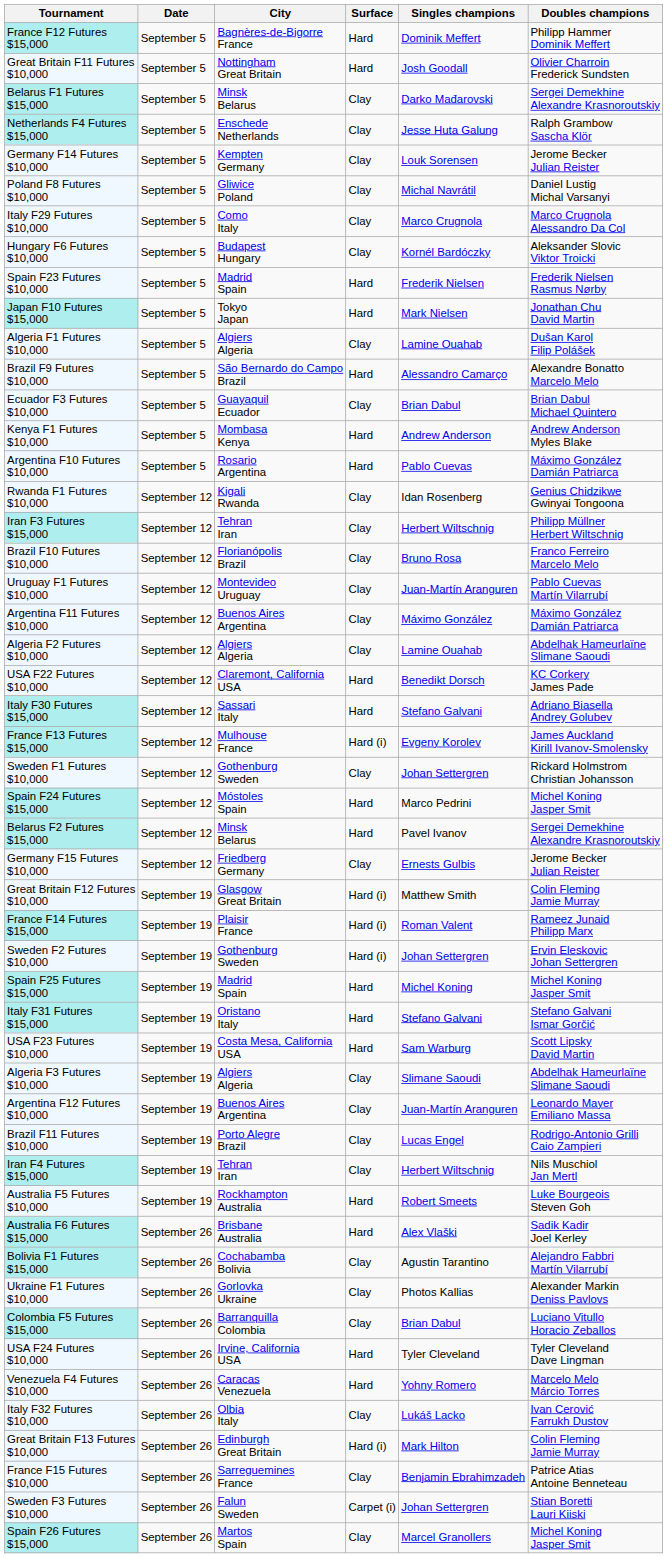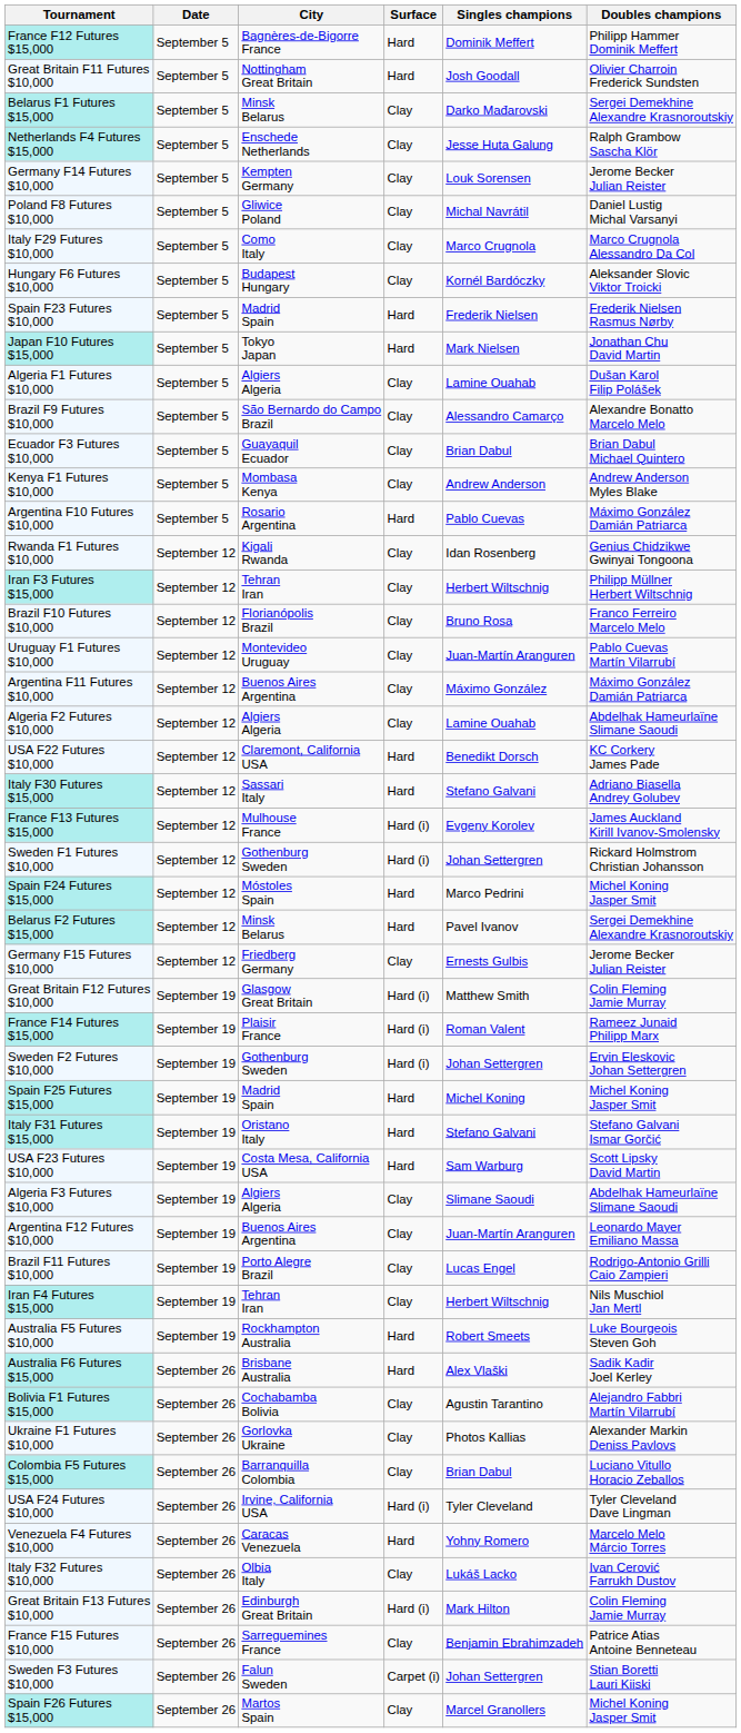 <table class="sortable wikitable" style="font-size:90%">
 <tr>
 <th>Tournament</th>
 <th>Date</th>
 <th>City</th>
 <th>Surface</th>
 <th>Singles champions</th>
 <th>Doubles champions</th>
 </tr>
 <tr>
 <td style="background:#afeeee;">France F12 Futures<br>$15,000</td>
 <td>September 5</td>
 <td><a href='#'>Bagnères-de-Bigorre</a><br>France</td>
 <td>Hard</td>
 <td> <a href='#'>Dominik Meffert</a></td>
 <td> Philipp Hammer<br> <a href='#'>Dominik Meffert</a></td>
 </tr>
 <tr>
 <td style="background:#f0f8ff;">Great Britain F11 Futures<br>$10,000</td>
 <td>September 5</td>
 <td><a href='#'>Nottingham</a><br>Great Britain</td>
 <td>Hard</td>
 <td> <a href='#'>Josh Goodall</a></td>
 <td> <a href='#'>Olivier Charroin</a><br> Frederick Sundsten</td>
 </tr>
 <tr>
 <td style="background:#afeeee;">Belarus F1 Futures<br>$15,000</td>
 <td>September 5</td>
 <td><a href='#'>Minsk</a><br>Belarus</td>
 <td>Clay</td>
 <td> <a href='#'>Darko Mađarovski</a></td>
 <td> <a href='#'>Sergei Demekhine</a><br> <a href='#'>Alexandre Krasnoroutskiy</a></td>
 </tr>
 <tr>
 <td style="background:#afeeee;">Netherlands F4 Futures<br>$15,000</td>
 <td>September 5</td>
 <td><a href='#'>Enschede</a><br>Netherlands</td>
 <td>Clay</td>
 <td> <a href='#'>Jesse Huta Galung</a></td>
 <td> Ralph Grambow<br> <a href='#'>Sascha Klör</a></td>
 </tr>
 <tr>
 <td style="background:#f0f8ff;">Germany F14 Futures<br>$10,000</td>
 <td>September 5</td>
 <td><a href='#'>Kempten</a><br>Germany</td>
 <td>Clay</td>
 <td> <a href='#'>Louk Sorensen</a></td>
 <td> Jerome Becker<br> <a href='#'>Julian Reister</a></td>
 </tr>
 <tr>
 <td style="background:#f0f8ff;">Poland F8 Futures<br>$10,000</td>
 <td>September 5</td>
 <td><a href='#'>Gliwice</a><br>Poland</td>
 <td>Clay</td>
 <td> <a href='#'>Michal Navrátil</a></td>
 <td> Daniel Lustig<br> Michal Varsanyi</td>
 </tr>
 <tr>
 <td style="background:#f0f8ff;">Italy F29 Futures<br>$10,000</td>
 <td>September 5</td>
 <td><a href='#'>Como</a><br>Italy</td>
 <td>Clay</td>
 <td> <a href='#'>Marco Crugnola</a></td>
 <td> <a href='#'>Marco Crugnola</a><br> <a href='#'>Alessandro Da Col</a></td>
 </tr>
 <tr>
 <td style="background:#f0f8ff;">Hungary F6 Futures<br>$10,000</td>
 <td>September 5</td>
 <td><a href='#'>Budapest</a><br>Hungary</td>
 <td>Clay</td>
 <td> <a href='#'>Kornél Bardóczky</a></td>
 <td> Aleksander Slovic<br> <a href='#'>Viktor Troicki</a></td>
 </tr>
 <tr>
 <td style="background:#f0f8ff;">Spain F23 Futures<br>$10,000</td>
 <td>September 5</td>
 <td><a href='#'>Madrid</a><br>Spain</td>
 <td>Hard</td>
 <td> <a href='#'>Frederik Nielsen</a></td>
 <td> <a href='#'>Frederik Nielsen</a><br> <a href='#'>Rasmus Nørby</a></td>
 </tr>
 <tr>
 <td style="background:#afeeee;">Japan F10 Futures<br>$15,000</td>
 <td>September 5</td>
 <td>Tokyo<br>Japan</td>
 <td>Hard</td>
 <td> <a href='#'>Mark Nielsen</a></td>
 <td> <a href='#'>Jonathan Chu</a><br> <a href='#'>David Martin</a></td>
 </tr>
 <tr>
 <td style="background:#f0f8ff;">Algeria F1 Futures<br>$10,000</td>
 <td>September 5</td>
 <td><a href='#'>Algiers</a><br>Algeria</td>
 <td>Clay</td>
 <td> <a href='#'>Lamine Ouahab</a></td>
 <td> <a href='#'>Dušan Karol</a><br> <a href='#'>Filip Polášek</a></td>
 </tr>
 <tr>
 <td style="background:#f0f8ff;">Brazil F9 Futures<br>$10,000</td>
 <td>September 5</td>
 <td><a href='#'>São Bernardo do Campo</a><br>Brazil</td>
-<td>Hard</td>
+<td>Clay</td>
 <td> <a href='#'>Alessandro Camarço</a></td>
 <td> Alexandre Bonatto<br> <a href='#'>Marcelo Melo</a></td>
 </tr>
 <tr>
 <td style="background:#f0f8ff;">Ecuador F3 Futures<br>$10,000</td>
 <td>September 5</td>
 <td><a href='#'>Guayaquil</a><br>Ecuador</td>
 <td>Clay</td>
 <td> <a href='#'>Brian Dabul</a></td>
 <td> <a href='#'>Brian Dabul</a><br> <a href='#'>Michael Quintero</a></td>
 </tr>
 <tr>
 <td style="background:#f0f8ff;">Kenya F1 Futures<br>$10,000</td>
 <td>September 5</td>
 <td><a href='#'>Mombasa</a><br>Kenya</td>
-<td>Hard</td>
+<td>Clay</td>
 <td> <a href='#'>Andrew Anderson</a></td>
 <td> <a href='#'>Andrew Anderson</a><br> Myles Blake</td>
 </tr>
 <tr>
 <td style="background:#f0f8ff;">Argentina F10 Futures<br>$10,000</td>
 <td>September 5</td>
 <td><a href='#'>Rosario</a><br>Argentina</td>
 <td>Hard</td>
 <td> <a href='#'>Pablo Cuevas</a></td>
 <td> <a href='#'>Máximo González</a><br> <a href='#'>Damián Patriarca</a></td>
 </tr>
 <tr>
 <td style="background:#f0f8ff;">Rwanda F1 Futures<br>$10,000</td>
 <td>September 12</td>
 <td><a href='#'>Kigali</a><br>Rwanda</td>
 <td>Clay</td>
 <td> Idan Rosenberg</td>
 <td> <a href='#'>Genius Chidzikwe</a><br> Gwinyai Tongoona</td>
 </tr>
 <tr>
 <td style="background:#afeeee;">Iran F3 Futures<br>$15,000</td>
 <td>September 12</td>
 <td><a href='#'>Tehran</a><br>Iran</td>
 <td>Clay</td>
 <td> <a href='#'>Herbert Wiltschnig</a></td>
 <td> <a href='#'>Philipp Müllner</a><br> <a href='#'>Herbert Wiltschnig</a></td>
 </tr>
 <tr>
 <td style="background:#f0f8ff;">Brazil F10 Futures<br>$10,000</td>
 <td>September 12</td>
 <td><a href='#'>Florianópolis</a><br>Brazil</td>
 <td>Clay</td>
 <td> <a href='#'>Bruno Rosa</a></td>
 <td> <a href='#'>Franco Ferreiro</a><br> <a href='#'>Marcelo Melo</a></td>
 </tr>
 <tr>
 <td style="background:#f0f8ff;">Uruguay F1 Futures<br>$10,000</td>
 <td>September 12</td>
 <td><a href='#'>Montevideo</a><br>Uruguay</td>
 <td>Clay</td>
 <td> <a href='#'>Juan-Martín Aranguren</a></td>
 <td> <a href='#'>Pablo Cuevas</a><br> <a href='#'>Martín Vilarrubí</a></td>
 </tr>
 <tr>
 <td style="background:#f0f8ff;">Argentina F11 Futures<br>$10,000</td>
 <td>September 12</td>
 <td><a href='#'>Buenos Aires</a><br>Argentina</td>
 <td>Clay</td>
 <td> <a href='#'>Máximo González</a></td>
 <td> <a href='#'>Máximo González</a><br> <a href='#'>Damián Patriarca</a></td>
 </tr>
 <tr>
 <td style="background:#f0f8ff;">Algeria F2 Futures<br>$10,000</td>
 <td>September 12</td>
 <td><a href='#'>Algiers</a><br>Algeria</td>
 <td>Clay</td>
 <td> <a href='#'>Lamine Ouahab</a></td>
 <td> <a href='#'>Abdelhak Hameurlaïne</a><br> <a href='#'>Slimane Saoudi</a></td>
 </tr>
 <tr>
 <td style="background:#f0f8ff;">USA F22 Futures<br>$10,000</td>
 <td>September 12</td>
 <td><a href='#'>Claremont, California</a><br>USA</td>
 <td>Hard</td>
 <td> <a href='#'>Benedikt Dorsch</a></td>
 <td> <a href='#'>KC Corkery</a><br> James Pade</td>
 </tr>
 <tr>
 <td style="background:#afeeee;">Italy F30 Futures<br>$15,000</td>
 <td>September 12</td>
 <td><a href='#'>Sassari</a><br>Italy</td>
 <td>Hard</td>
 <td> <a href='#'>Stefano Galvani</a></td>
 <td> <a href='#'>Adriano Biasella</a><br> <a href='#'>Andrey Golubev</a></td>
 </tr>
 <tr>
 <td style="background:#afeeee;">France F13 Futures<br>$15,000</td>
 <td>September 12</td>
 <td><a href='#'>Mulhouse</a><br>France</td>
 <td>Hard (i)</td>
 <td> <a href='#'>Evgeny Korolev</a></td>
 <td> <a href='#'>James Auckland</a><br> <a href='#'>Kirill Ivanov-Smolensky</a></td>
 </tr>
 <tr>
 <td style="background:#f0f8ff;">Sweden F1 Futures<br>$10,000</td>
 <td>September 12</td>
 <td><a href='#'>Gothenburg</a><br>Sweden</td>
-<td>Clay</td>
+<td>Hard (i)</td>
 <td> <a href='#'>Johan Settergren</a></td>
 <td> Rickard Holmstrom<br> Christian Johansson</td>
 </tr>
 <tr>
 <td style="background:#afeeee;">Spain F24 Futures<br>$15,000</td>
 <td>September 12</td>
 <td><a href='#'>Móstoles</a><br>Spain</td>
 <td>Hard</td>
 <td> Marco Pedrini</td>
 <td> <a href='#'>Michel Koning</a><br> <a href='#'>Jasper Smit</a></td>
 </tr>
 <tr>
 <td style="background:#afeeee;">Belarus F2 Futures<br>$15,000</td>
 <td>September 12</td>
 <td><a href='#'>Minsk</a><br>Belarus</td>
 <td>Hard</td>
 <td> Pavel Ivanov</td>
 <td> <a href='#'>Sergei Demekhine</a><br> <a href='#'>Alexandre Krasnoroutskiy</a></td>
 </tr>
 <tr>
 <td style="background:#f0f8ff;">Germany F15 Futures<br>$10,000</td>
 <td>September 12</td>
 <td><a href='#'>Friedberg</a><br>Germany</td>
 <td>Clay</td>
 <td> <a href='#'>Ernests Gulbis</a></td>
 <td> Jerome Becker<br> <a href='#'>Julian Reister</a></td>
 </tr>
 <tr>
 <td style="background:#f0f8ff;">Great Britain F12 Futures<br>$10,000</td>
 <td>September 19</td>
 <td><a href='#'>Glasgow</a><br>Great Britain</td>
 <td>Hard (i)</td>
 <td> Matthew Smith</td>
 <td> <a href='#'>Colin Fleming</a><br> <a href='#'>Jamie Murray</a></td>
 </tr>
 <tr>
 <td style="background:#afeeee;">France F14 Futures<br>$15,000</td>
 <td>September 19</td>
 <td><a href='#'>Plaisir</a><br>France</td>
 <td>Hard (i)</td>
 <td> <a href='#'>Roman Valent</a></td>
 <td> <a href='#'>Rameez Junaid</a><br> <a href='#'>Philipp Marx</a></td>
 </tr>
 <tr>
 <td style="background:#f0f8ff;">Sweden F2 Futures<br>$10,000</td>
 <td>September 19</td>
 <td><a href='#'>Gothenburg</a><br>Sweden</td>
 <td>Hard (i)</td>
 <td> <a href='#'>Johan Settergren</a></td>
 <td> <a href='#'>Ervin Eleskovic</a><br> <a href='#'>Johan Settergren</a></td>
 </tr>
 <tr>
 <td style="background:#afeeee;">Spain F25 Futures<br>$15,000</td>
 <td>September 19</td>
 <td><a href='#'>Madrid</a><br>Spain</td>
 <td>Hard</td>
 <td> <a href='#'>Michel Koning</a></td>
 <td> <a href='#'>Michel Koning</a><br> <a href='#'>Jasper Smit</a></td>
 </tr>
 <tr>
 <td style="background:#afeeee;">Italy F31 Futures<br>$15,000</td>
 <td>September 19</td>
 <td><a href='#'>Oristano</a><br>Italy</td>
 <td>Hard</td>
 <td> <a href='#'>Stefano Galvani</a></td>
 <td> <a href='#'>Stefano Galvani</a><br> <a href='#'>Ismar Gorčić</a></td>
 </tr>
 <tr>
 <td style="background:#f0f8ff;">USA F23 Futures<br>$10,000</td>
 <td>September 19</td>
 <td><a href='#'>Costa Mesa, California</a><br>USA</td>
 <td>Hard</td>
 <td> <a href='#'>Sam Warburg</a></td>
 <td> <a href='#'>Scott Lipsky</a><br> <a href='#'>David Martin</a></td>
 </tr>
 <tr>
 <td style="background:#f0f8ff;">Algeria F3 Futures<br>$10,000</td>
 <td>September 19</td>
 <td><a href='#'>Algiers</a><br>Algeria</td>
 <td>Clay</td>
 <td> <a href='#'>Slimane Saoudi</a></td>
 <td> <a href='#'>Abdelhak Hameurlaïne</a><br> <a href='#'>Slimane Saoudi</a></td>
 </tr>
 <tr>
 <td style="background:#f0f8ff;">Argentina F12 Futures<br>$10,000</td>
 <td>September 19</td>
 <td><a href='#'>Buenos Aires</a><br>Argentina</td>
 <td>Clay</td>
 <td> <a href='#'>Juan-Martín Aranguren</a></td>
 <td> <a href='#'>Leonardo Mayer</a><br> <a href='#'>Emiliano Massa</a></td>
 </tr>
 <tr>
 <td style="background:#f0f8ff;">Brazil F11 Futures<br>$10,000</td>
 <td>September 19</td>
 <td><a href='#'>Porto Alegre</a><br>Brazil</td>
 <td>Clay</td>
 <td> <a href='#'>Lucas Engel</a></td>
 <td> <a href='#'>Rodrigo-Antonio Grilli</a><br> <a href='#'>Caio Zampieri</a></td>
 </tr>
 <tr>
 <td style="background:#afeeee;">Iran F4 Futures<br>$15,000</td>
 <td>September 19</td>
 <td><a href='#'>Tehran</a><br>Iran</td>
 <td>Clay</td>
 <td> <a href='#'>Herbert Wiltschnig</a></td>
 <td> Nils Muschiol<br> <a href='#'>Jan Mertl</a></td>
 </tr>
 <tr>
 <td style="background:#f0f8ff;">Australia F5 Futures<br>$10,000</td>
 <td>September 19</td>
 <td><a href='#'>Rockhampton</a><br>Australia</td>
 <td>Hard</td>
 <td> <a href='#'>Robert Smeets</a></td>
 <td> <a href='#'>Luke Bourgeois</a><br> Steven Goh</td>
 </tr>
 <tr>
 <td style="background:#afeeee;">Australia F6 Futures<br>$15,000</td>
 <td>September 26</td>
 <td><a href='#'>Brisbane</a><br>Australia</td>
 <td>Hard</td>
 <td> <a href='#'>Alex Vlaški</a></td>
 <td> <a href='#'>Sadik Kadir</a><br> Joel Kerley</td>
 </tr>
 <tr>
 <td style="background:#afeeee;">Bolivia F1 Futures<br>$15,000</td>
 <td>September 26</td>
 <td><a href='#'>Cochabamba</a><br>Bolivia</td>
 <td>Clay</td>
 <td> Agustin Tarantino</td>
 <td> <a href='#'>Alejandro Fabbri</a><br> <a href='#'>Martín Vilarrubí</a></td>
 </tr>
 <tr>
 <td style="background:#f0f8ff;">Ukraine F1 Futures<br>$10,000</td>
 <td>September 26</td>
 <td><a href='#'>Gorlovka</a><br>Ukraine</td>
 <td>Clay</td>
 <td> Photos Kallias</td>
 <td> Alexander Markin<br> <a href='#'>Deniss Pavlovs</a></td>
 </tr>
 <tr>
 <td style="background:#afeeee;">Colombia F5 Futures<br>$15,000</td>
 <td>September 26</td>
 <td><a href='#'>Barranquilla</a><br>Colombia</td>
 <td>Clay</td>
 <td> <a href='#'>Brian Dabul</a></td>
 <td> <a href='#'>Luciano Vitullo</a><br> <a href='#'>Horacio Zeballos</a></td>
 </tr>
 <tr>
 <td style="background:#f0f8ff;">USA F24 Futures<br>$10,000</td>
 <td>September 26</td>
 <td><a href='#'>Irvine, California</a><br>USA</td>
-<td>Hard</td>
+<td>Hard (i)</td>
 <td> Tyler Cleveland</td>
 <td> Tyler Cleveland<br> Dave Lingman</td>
 </tr>
 <tr>
 <td style="background:#f0f8ff;">Venezuela F4 Futures<br>$10,000</td>
 <td>September 26</td>
 <td><a href='#'>Caracas</a><br>Venezuela</td>
 <td>Hard</td>
 <td> <a href='#'>Yohny Romero</a></td>
 <td> <a href='#'>Marcelo Melo</a><br> <a href='#'>Márcio Torres</a></td>
 </tr>
 <tr>
 <td style="background:#f0f8ff;">Italy F32 Futures<br>$10,000</td>
 <td>September 26</td>
 <td><a href='#'>Olbia</a><br>Italy</td>
 <td>Clay</td>
 <td> <a href='#'>Lukáš Lacko</a></td>
 <td> <a href='#'>Ivan Cerović</a><br> <a href='#'>Farrukh Dustov</a></td>
 </tr>
 <tr>
 <td style="background:#f0f8ff;">Great Britain F13 Futures<br>$10,000</td>
 <td>September 26</td>
 <td><a href='#'>Edinburgh</a><br>Great Britain</td>
 <td>Hard (i)</td>
 <td> <a href='#'>Mark Hilton</a></td>
 <td> <a href='#'>Colin Fleming</a><br> <a href='#'>Jamie Murray</a></td>
 </tr>
 <tr>
 <td style="background:#f0f8ff;">France F15 Futures<br>$10,000</td>
 <td>September 26</td>
 <td><a href='#'>Sarreguemines</a><br>France</td>
 <td>Clay</td>
 <td> <a href='#'>Benjamin Ebrahimzadeh</a></td>
 <td> Patrice Atias<br> Antoine Benneteau</td>
 </tr>
 <tr>
 <td style="background:#f0f8ff;">Sweden F3 Futures<br>$10,000</td>
 <td>September 26</td>
 <td><a href='#'>Falun</a><br>Sweden</td>
 <td>Carpet (i)</td>
 <td> <a href='#'>Johan Settergren</a></td>
 <td> <a href='#'>Stian Boretti</a><br> <a href='#'>Lauri Kiiski</a></td>
 </tr>
 <tr>
 <td style="background:#afeeee;">Spain F26 Futures<br>$15,000</td>
 <td>September 26</td>
 <td><a href='#'>Martos</a><br>Spain</td>
 <td>Clay</td>
 <td> <a href='#'>Marcel Granollers</a></td>
 <td> <a href='#'>Michel Koning</a><br> <a href='#'>Jasper Smit</a></td>
 </tr>
 </table>
